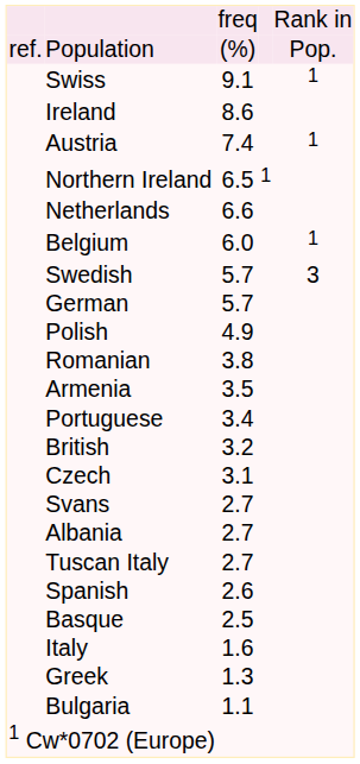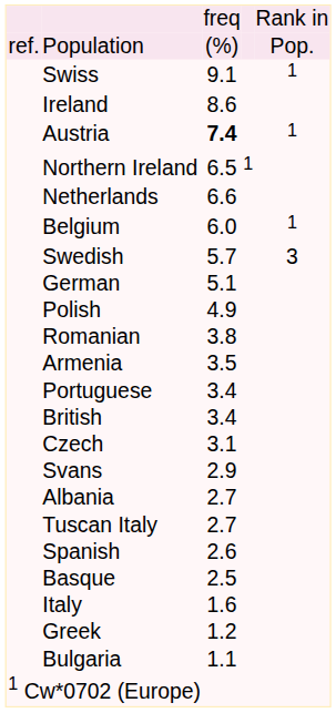 <table border="0" cellspacing="0" cellpadding="1" align="right" style="text-align:center; margin-left: 2em;  border:1px #ffeebb solid; background:#fff7f8; ">
 <tr style="background:#f8e5ef">
 <td></td>
 <td></td>
 <td>freq</td>
 <td></td>
 <td>Rank in</td>
 </tr>
 <tr style="background:#f8e5ef">
 <td>ref.</td>
 <td align="left">Population</td>
 <td>(%)</td>
 <td></td>
 <td>Pop.</td>
 </tr>
 <tr>
 <td></td>
 <td align="left">Swiss</td>
 <td>9.1</td>
 <td></td>
 <td><sup>1</sup></td>
 </tr>
 <tr>
 <td></td>
 <td align="left">Ireland</td>
 <td>8.6</td>
 </tr>
 <tr>
 <td></td>
 <td align="left">Austria</td>
-<td>7.4</td>
+<td><strong>7.4</strong></td>
 <td></td>
 <td><sup>1</sup></td>
 </tr>
 <tr>
 <td></td>
 <td align="left">Northern Ireland</td>
 <td>6.5</td>
 <td><sup>1</sup></td>
 <td></td>
 </tr>
 <tr>
 <td></td>
 <td align="left">Netherlands</td>
 <td>6.6</td>
 </tr>
 <tr>
 <td></td>
 <td align="left">Belgium</td>
 <td>6.0</td>
 <td></td>
 <td><sup>1</sup></td>
 </tr>
 <tr>
 <td></td>
 <td align="left">Swedish</td>
 <td>5.7</td>
 <td></td>
 <td>3</td>
 </tr>
 <tr>
 <td></td>
 <td align="left">German</td>
-<td>5.7</td>
+<td>5.1</td>
 <td></td>
 </tr>
 <tr>
 <td></td>
 <td align="left">Polish</td>
 <td>4.9</td>
 </tr>
 <tr>
 <td></td>
 <td align="left">Romanian</td>
 <td>3.8</td>
 </tr>
 <tr>
 <td></td>
 <td align="left">Armenia</td>
 <td>3.5</td>
 </tr>
 <tr>
 <td></td>
 <td align="left">Portuguese</td>
 <td>3.4</td>
 </tr>
 <tr>
 <td></td>
 <td align="left">British</td>
-<td>3.2</td>
+<td>3.4</td>
 </tr>
 <tr>
 <td></td>
 <td align="left">Czech</td>
 <td>3.1</td>
 <td></td>
 </tr>
 <tr>
 <td></td>
 <td align="left">Svans</td>
-<td>2.7</td>
+<td>2.9</td>
 </tr>
 <tr>
 <td></td>
 <td align="left">Albania</td>
 <td>2.7</td>
 </tr>
 <tr>
 <td></td>
 <td align="left">Tuscan Italy</td>
 <td>2.7</td>
 </tr>
 <tr>
 <td></td>
 <td align="left">Spanish</td>
 <td>2.6</td>
 </tr>
 <tr>
 <td></td>
 <td align="left">Basque</td>
 <td>2.5</td>
 </tr>
 <tr>
 <td></td>
 <td align="left">Italy</td>
 <td>1.6</td>
 </tr>
 <tr>
 <td></td>
 <td align="left">Greek</td>
-<td>1.3</td>
+<td>1.2</td>
 </tr>
 <tr>
 <td></td>
 <td align="left">Bulgaria</td>
 <td>1.1</td>
 </tr>
 <tr>
 <td colspan = "2"><sup>1</sup> Cw*0702 (Europe)</td>
 </tr>
 </table>
